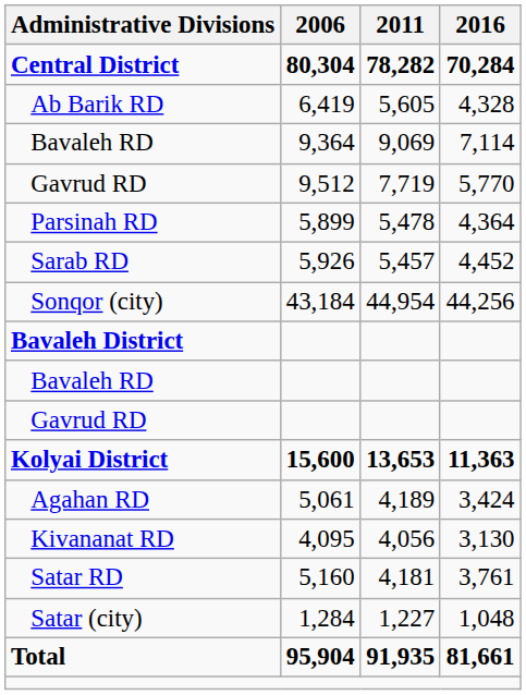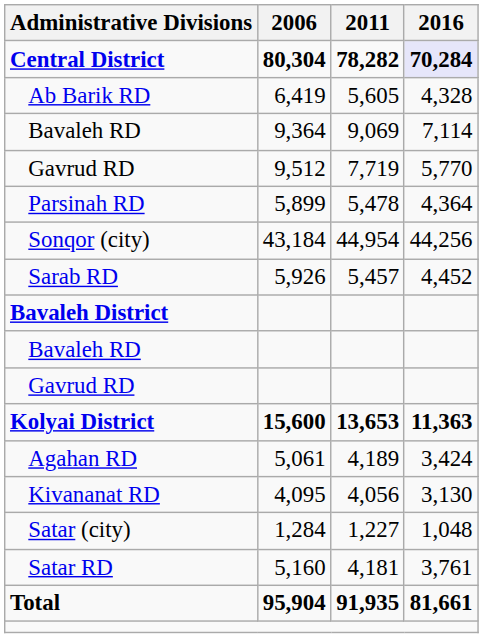 <table class="wikitable">
 <tr>
 <th>Administrative Divisions</th>
 <th>2006</th>
 <th>2011</th>
 <th>2016</th>
 </tr>
 <tr>
 <td><strong><a href='#'>Central District</a></strong></td>
 <td style="text-align: right;"><strong>80,304</strong></td>
 <td style="text-align: right;"><strong>78,282</strong></td>
-<td style="text-align: right;"><strong>70,284</strong></td>
+<td style="background: lavender; text-align: right;"><strong>70,284</strong></td>
 </tr>
 <tr>
 <td style="padding-left: 1em;"><a href='#'>Ab Barik RD</a></td>
 <td style="text-align: right;">6,419</td>
 <td style="text-align: right;">5,605</td>
 <td style="text-align: right;">4,328</td>
 </tr>
 <tr>
 <td style="padding-left: 1em;">Bavaleh RD</td>
 <td style="text-align: right;">9,364</td>
 <td style="text-align: right;">9,069</td>
 <td style="text-align: right;">7,114</td>
 </tr>
 <tr>
 <td style="padding-left: 1em;">Gavrud RD</td>
 <td style="text-align: right;">9,512</td>
 <td style="text-align: right;">7,719</td>
 <td style="text-align: right;">5,770</td>
 </tr>
 <tr>
 <td style="padding-left: 1em;"><a href='#'>Parsinah RD</a></td>
 <td style="text-align: right;">5,899</td>
 <td style="text-align: right;">5,478</td>
 <td style="text-align: right;">4,364</td>
 </tr>
 <tr>
+<td style="padding-left: 1em;"><a href='#'>Sonqor</a> (city)</td>
+<td style="text-align: right;">43,184</td>
+<td style="text-align: right;">44,954</td>
+<td style="text-align: right;">44,256</td>
+</tr>
+<tr>
 <td style="padding-left: 1em;"><a href='#'>Sarab RD</a></td>
 <td style="text-align: right;">5,926</td>
 <td style="text-align: right;">5,457</td>
 <td style="text-align: right;">4,452</td>
-</tr>
-<tr>
-<td style="padding-left: 1em;"><a href='#'>Sonqor</a> (city)</td>
-<td style="text-align: right;">43,184</td>
-<td style="text-align: right;">44,954</td>
-<td style="text-align: right;">44,256</td>
 </tr>
 <tr>
 <td><strong><a href='#'>Bavaleh District</a></strong></td>
 <td style="text-align: right;"></td>
 <td style="text-align: right;"></td>
 <td style="text-align: right;"></td>
 </tr>
 <tr>
 <td style="padding-left: 1em;"><a href='#'>Bavaleh RD</a></td>
 <td style="text-align: right;"></td>
 <td style="text-align: right;"></td>
 <td style="text-align: right;"></td>
 </tr>
 <tr>
 <td style="padding-left: 1em;"><a href='#'>Gavrud RD</a></td>
 <td style="text-align: right;"></td>
 <td style="text-align: right;"></td>
 <td style="text-align: right;"></td>
 </tr>
 <tr>
 <td><strong><a href='#'>Kolyai District</a></strong></td>
 <td style="text-align: right;"><strong>15,600</strong></td>
 <td style="text-align: right;"><strong>13,653</strong></td>
 <td style="text-align: right;"><strong>11,363</strong></td>
 </tr>
 <tr>
 <td style="padding-left: 1em;"><a href='#'>Agahan RD</a></td>
 <td style="text-align: right;">5,061</td>
 <td style="text-align: right;">4,189</td>
 <td style="text-align: right;">3,424</td>
 </tr>
 <tr>
 <td style="padding-left: 1em;"><a href='#'>Kivananat RD</a></td>
 <td style="text-align: right;">4,095</td>
 <td style="text-align: right;">4,056</td>
 <td style="text-align: right;">3,130</td>
 </tr>
 <tr>
+<td style="padding-left: 1em;"><a href='#'>Satar</a> (city)</td>
+<td style="text-align: right;">1,284</td>
+<td style="text-align: right;">1,227</td>
+<td style="text-align: right;">1,048</td>
+</tr>
+<tr>
 <td style="padding-left: 1em;"><a href='#'>Satar RD</a></td>
 <td style="text-align: right;">5,160</td>
 <td style="text-align: right;">4,181</td>
 <td style="text-align: right;">3,761</td>
-</tr>
-<tr>
-<td style="padding-left: 1em;"><a href='#'>Satar</a> (city)</td>
-<td style="text-align: right;">1,284</td>
-<td style="text-align: right;">1,227</td>
-<td style="text-align: right;">1,048</td>
 </tr>
 <tr>
 <td><strong>Total</strong></td>
 <td style="text-align: right;"><strong>95,904</strong></td>
 <td style="text-align: right;"><strong>91,935</strong></td>
 <td style="text-align: right;"><strong>81,661</strong></td>
 </tr>
 <tr>
 <td colspan=4></td>
 </tr>
 </table>
